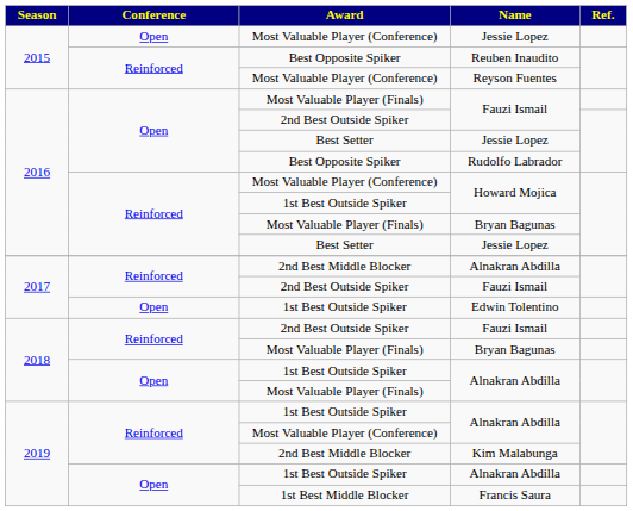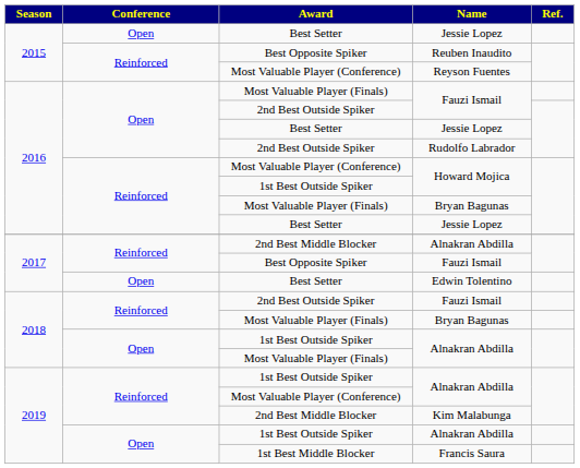 <table class="wikitable">
 <tr>
 <th width=70px style="background: #000080; color: yellow; text-align: center">Season</th>
 <th width=200px style="background: #000080; color: yellow">Conference</th>
 <th width=250px style="background: #000080; color: yellow">Award</th>
 <th width=150px style="background: #000080; color: yellow">Name</th>
 <th width=50px style="background: #000080; color: yellow; text-align: center">Ref.</th>
 </tr>
 <tr align=center>
 <td rowspan=3><a href='#'>2015</a></td>
 <td><a href='#'>Open</a></td>
-<td>Most Valuable Player (Conference)</td>
+<td>Best Setter</td>
 <td>Jessie Lopez</td>
 <td></td>
 </tr>
 <tr align=center>
 <td rowspan=2><a href='#'>Reinforced</a></td>
 <td>Best Opposite Spiker</td>
 <td>Reuben Inaudito</td>
 <td rowspan=2></td>
 </tr>
 <tr align=center>
 <td>Most Valuable Player (Conference)</td>
 <td>Reyson Fuentes</td>
 </tr>
 <tr align=center>
 <td rowspan=8><a href='#'>2016</a></td>
 <td rowspan=4><a href='#'>Open</a></td>
 <td>Most Valuable Player (Finals)</td>
 <td rowspan=2>Fauzi Ismail</td>
 <td></td>
 </tr>
 <tr align=center>
 <td>2nd Best Outside Spiker</td>
 <td rowspan=3></td>
 </tr>
 <tr align=center>
 <td>Best Setter</td>
 <td>Jessie Lopez</td>
 </tr>
 <tr align=center>
-<td>Best Opposite Spiker</td>
+<td>2nd Best Outside Spiker</td>
 <td>Rudolfo Labrador</td>
 </tr>
 <tr align=center>
 <td rowspan=4><a href='#'>Reinforced</a></td>
 <td>Most Valuable Player (Conference)</td>
 <td rowspan=2>Howard Mojica</td>
 <td rowspan=4></td>
 </tr>
 <tr align=center>
 <td>1st Best Outside Spiker</td>
 </tr>
 <tr align=center>
 <td>Most Valuable Player (Finals)</td>
 <td>Bryan Bagunas</td>
 </tr>
 <tr align=center>
 <td>Best Setter</td>
 <td>Jessie Lopez</td>
 </tr>
 <tr>
 </tr>
 <tr align=center>
 <td rowspan=3><a href='#'>2017</a></td>
 <td rowspan=2><a href='#'>Reinforced</a></td>
 <td>2nd Best Middle Blocker</td>
 <td>Alnakran Abdilla</td>
 <td rowspan=2></td>
 </tr>
 <tr align=center>
-<td>2nd Best Outside Spiker</td>
+<td>Best Opposite Spiker</td>
 <td>Fauzi Ismail</td>
 </tr>
 <tr align=center>
 <td rowspan=1><a href='#'>Open</a></td>
-<td>1st Best Outside Spiker</td>
+<td>Best Setter</td>
 <td>Edwin Tolentino</td>
 <td></td>
 </tr>
 <tr align=center>
 <td rowspan=4><a href='#'>2018</a></td>
 <td rowspan=2><a href='#'>Reinforced</a></td>
 <td>2nd Best Outside Spiker</td>
 <td>Fauzi Ismail</td>
 <td></td>
 </tr>
 <tr align=center>
 <td>Most Valuable Player (Finals)</td>
 <td>Bryan Bagunas</td>
 <td></td>
 </tr>
 <tr align=center>
 <td rowspan=2><a href='#'>Open</a></td>
 <td>1st Best Outside Spiker</td>
 <td rowspan=2>Alnakran Abdilla</td>
 <td rowspan=2></td>
 </tr>
 <tr align=center>
 <td>Most Valuable Player (Finals)</td>
 </tr>
 <tr align=center>
 <td rowspan=5><a href='#'>2019</a></td>
 <td rowspan=3><a href='#'>Reinforced</a></td>
 <td>1st Best Outside Spiker</td>
 <td rowspan=2>Alnakran Abdilla</td>
 <td rowspan=3></td>
 </tr>
 <tr align=center>
 <td>Most Valuable Player (Conference)</td>
 </tr>
 <tr align=center>
 <td>2nd Best Middle Blocker</td>
 <td>Kim Malabunga</td>
 </tr>
 <tr align=center>
 <td rowspan=2><a href='#'>Open</a></td>
 <td>1st Best Outside Spiker</td>
 <td>Alnakran Abdilla</td>
 <td></td>
 </tr>
 <tr align=center>
 <td>1st Best Middle Blocker</td>
 <td>Francis Saura</td>
 <td></td>
 </tr>
 </table>
